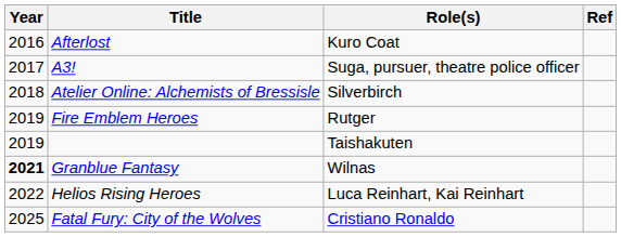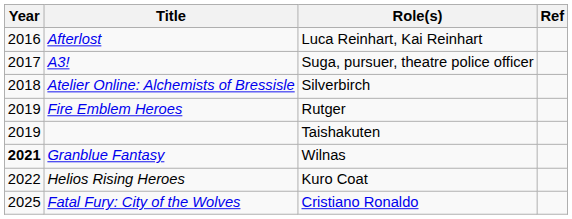 <table class="wikitable">
 <tr>
 <th>Year</th>
 <th>Title</th>
 <th>Role(s)</th>
 <th>Ref</th>
 </tr>
 <tr>
 <td>2016</td>
 <td><em><a href='#'>Afterlost</a></em></td>
-<td>Kuro Coat</td>
+<td>Luca Reinhart, Kai Reinhart</td>
 <td></td>
 </tr>
 <tr>
 <td>2017</td>
 <td><em><a href='#'>A3!</a></em></td>
 <td>Suga, pursuer, theatre police officer</td>
 <td></td>
 </tr>
 <tr>
 <td>2018</td>
 <td><em><a href='#'>Atelier Online: Alchemists of Bressisle</a></em></td>
 <td>Silverbirch</td>
 <td></td>
 </tr>
 <tr>
 <td>2019</td>
 <td><em><a href='#'>Fire Emblem Heroes</a></em></td>
 <td>Rutger</td>
 <td></td>
 </tr>
 <tr>
 <td>2019</td>
 <td></td>
 <td>Taishakuten</td>
 <td></td>
 </tr>
 <tr>
 <td><strong>2021</strong></td>
 <td><em><a href='#'>Granblue Fantasy</a></em></td>
 <td>Wilnas</td>
 <td></td>
 </tr>
 <tr>
 <td>2022</td>
 <td><em>Helios Rising Heroes</em></td>
-<td>Luca Reinhart, Kai Reinhart</td>
+<td>Kuro Coat</td>
 <td></td>
 </tr>
 <tr>
 <td>2025</td>
 <td><em><a href='#'>Fatal Fury: City of the Wolves</a></em></td>
 <td><a href='#'>Cristiano Ronaldo</a></td>
 <td></td>
 </tr>
 </table>
